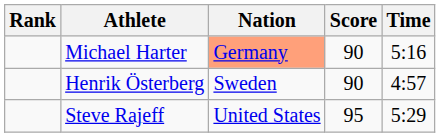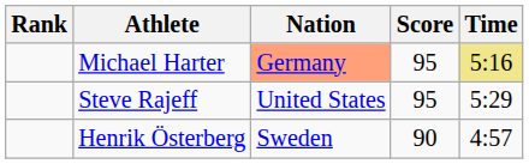 <table class="wikitable sortable" style="text-align:center">
 <tr>
 <th>Rank</th>
 <th>Athlete</th>
 <th>Nation</th>
 <th>Score</th>
 <th>Time</th>
 </tr>
 <tr>
 <td></td>
 <td align=left><a href='#'>Michael Harter</a></td>
 <td align=left style="background: lightsalmon;"> <a href='#'>Germany</a></td>
-<td>90</td>
-<td>5:16</td>
+<td>95</td>
+<td style="background: khaki;">5:16</td>
+</tr>
+<tr>
+<td></td>
+<td align=left><a href='#'>Steve Rajeff</a></td>
+<td align=left> <a href='#'>United States</a></td>
+<td>95</td>
+<td>5:29</td>
 </tr>
 <tr>
 <td></td>
 <td align=left><a href='#'>Henrik Österberg</a></td>
 <td align=left> <a href='#'>Sweden</a></td>
 <td>90</td>
 <td>4:57</td>
 </tr>
-<tr>
-<td></td>
-<td align=left><a href='#'>Steve Rajeff</a></td>
-<td align=left> <a href='#'>United States</a></td>
-<td>95</td>
-<td>5:29</td>
-</tr>
 </table>
